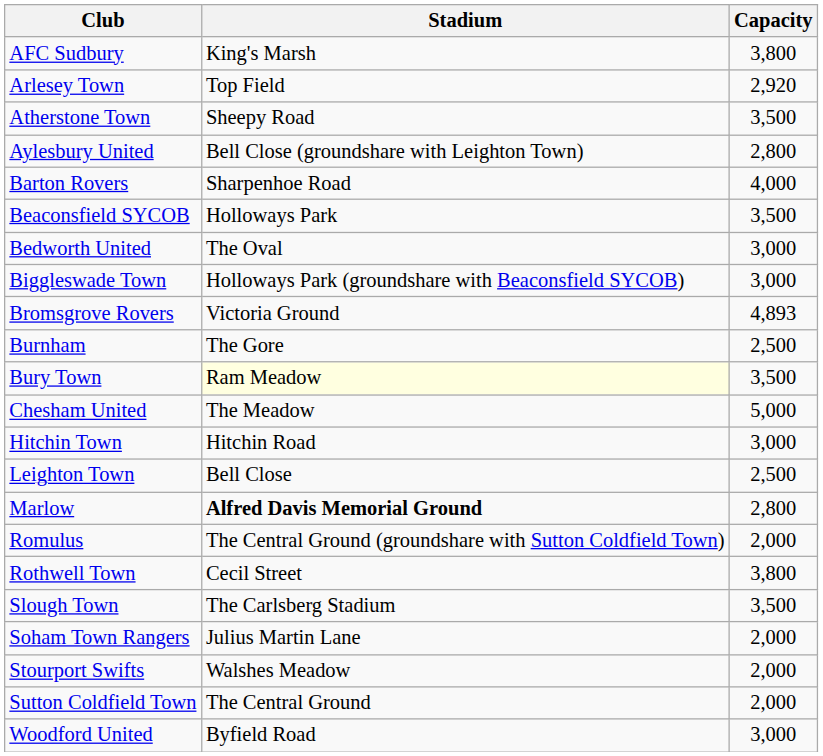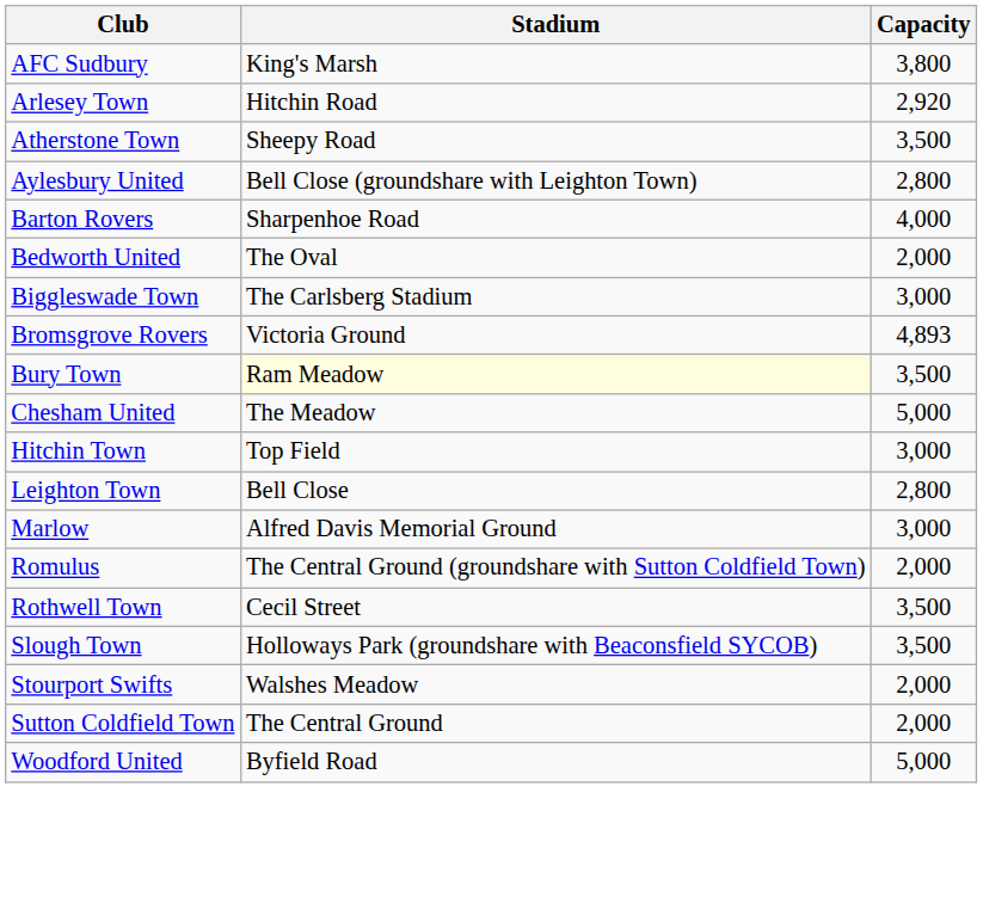 <table class="wikitable sortable">
 <tr>
 <th>Club</th>
 <th>Stadium</th>
 <th>Capacity</th>
 </tr>
 <tr>
 <td><a href='#'>AFC Sudbury</a></td>
 <td>King's Marsh</td>
 <td align="center">3,800</td>
 </tr>
 <tr>
 <td><a href='#'>Arlesey Town</a></td>
-<td>Top Field</td>
+<td>Hitchin Road</td>
 <td align="center">2,920</td>
 </tr>
 <tr>
 <td><a href='#'>Atherstone Town</a></td>
 <td>Sheepy Road</td>
 <td align="center">3,500</td>
 </tr>
 <tr>
 <td><a href='#'>Aylesbury United</a></td>
 <td>Bell Close (groundshare with Leighton Town)</td>
 <td align="center">2,800</td>
 </tr>
 <tr>
 <td><a href='#'>Barton Rovers</a></td>
 <td>Sharpenhoe Road</td>
 <td align="center">4,000</td>
 </tr>
 <tr>
-<td><a href='#'>Beaconsfield SYCOB</a></td>
-<td>Holloways Park</td>
-<td align="center">3,500</td>
-</tr>
-<tr>
 <td><a href='#'>Bedworth United</a></td>
 <td>The Oval</td>
-<td align="center">3,000</td>
+<td align="center">2,000</td>
 </tr>
 <tr>
 <td><a href='#'>Biggleswade Town</a></td>
-<td>Holloways Park (groundshare with <a href='#'>Beaconsfield SYCOB</a>)</td>
+<td>The Carlsberg Stadium</td>
 <td align="center">3,000</td>
 </tr>
 <tr>
 <td><a href='#'>Bromsgrove Rovers</a></td>
 <td>Victoria Ground</td>
 <td align="center">4,893</td>
-</tr>
-<tr>
-<td><a href='#'>Burnham</a></td>
-<td>The Gore</td>
-<td align="center">2,500</td>
 </tr>
 <tr>
 <td><a href='#'>Bury Town</a></td>
 <td style="background: lightyellow;">Ram Meadow</td>
 <td align="center">3,500</td>
 </tr>
 <tr>
 <td><a href='#'>Chesham United</a></td>
 <td>The Meadow</td>
 <td align="center">5,000</td>
 </tr>
 <tr>
 <td><a href='#'>Hitchin Town</a></td>
-<td>Hitchin Road</td>
+<td>Top Field</td>
 <td align="center">3,000</td>
 </tr>
 <tr>
 <td><a href='#'>Leighton Town</a></td>
 <td>Bell Close</td>
-<td align="center">2,500</td>
+<td align="center">2,800</td>
 </tr>
 <tr>
 <td><a href='#'>Marlow</a></td>
-<td><strong>Alfred Davis Memorial Ground</strong></td>
-<td align="center">2,800</td>
+<td>Alfred Davis Memorial Ground</td>
+<td align="center">3,000</td>
 </tr>
 <tr>
 <td><a href='#'>Romulus</a></td>
 <td>The Central Ground  (groundshare with <a href='#'>Sutton Coldfield Town</a>)</td>
 <td align="center">2,000</td>
 </tr>
 <tr>
 <td><a href='#'>Rothwell Town</a></td>
 <td>Cecil Street</td>
-<td align="center">3,800</td>
+<td align="center">3,500</td>
 </tr>
 <tr>
 <td><a href='#'>Slough Town</a></td>
-<td>The Carlsberg Stadium</td>
+<td>Holloways Park (groundshare with <a href='#'>Beaconsfield SYCOB</a>)</td>
 <td align="center">3,500</td>
-</tr>
-<tr>
-<td><a href='#'>Soham Town Rangers</a></td>
-<td>Julius Martin Lane</td>
-<td align="center">2,000</td>
 </tr>
 <tr>
 <td><a href='#'>Stourport Swifts</a></td>
 <td>Walshes Meadow</td>
 <td align="center">2,000</td>
 </tr>
 <tr>
 <td><a href='#'>Sutton Coldfield Town</a></td>
 <td>The Central Ground</td>
 <td align="center">2,000</td>
 </tr>
 <tr>
 <td><a href='#'>Woodford United</a></td>
 <td>Byfield Road</td>
-<td align="center">3,000</td>
+<td align="center">5,000</td>
 </tr>
 </table>
